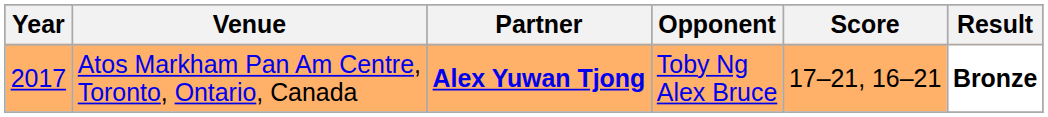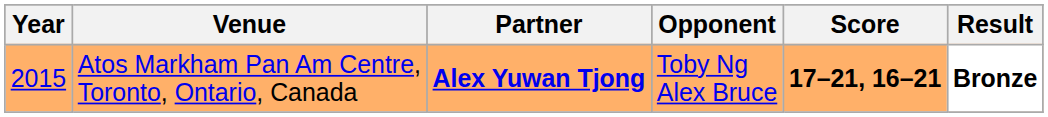 <table class="sortable wikitable" style="font-size: 90%;">
 <tr>
 <th>Year</th>
 <th>Venue</th>
 <th>Partner</th>
 <th>Opponent</th>
 <th>Score</th>
 <th>Result</th>
 </tr>
 <tr style="background:#FFB069">
-<td align="center"><a href='#'>2017</a></td>
+<td align="center"><a href='#'>2015</a></td>
 <td align="left"><a href='#'>Atos Markham Pan Am Centre</a>,<br><a href='#'>Toronto</a>, <a href='#'>Ontario</a>, Canada</td>
 <td align="left"><strong> <a href='#'>Alex Yuwan Tjong</a></strong></td>
 <td align="left"> <a href='#'>Toby Ng</a> <br>  <a href='#'>Alex Bruce</a></td>
-<td align="left">17–21, 16–21</td>
+<td align="left"><strong>17–21, 16–21</strong></td>
 <td style="text-align:left; background:white"> <strong>Bronze</strong></td>
 </tr>
 </table>
